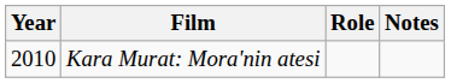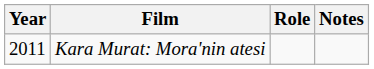 <table class="wikitable sortable">
 <tr>
 <th>Year</th>
 <th>Film</th>
 <th>Role</th>
 <th class="unsortable">Notes</th>
 </tr>
 <tr>
-<td>2010</td>
+<td>2011</td>
 <td><em>Kara Murat: Mora'nin atesi</em></td>
 <td></td>
 <td></td>
 </tr>
 </table>
